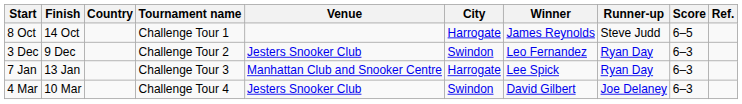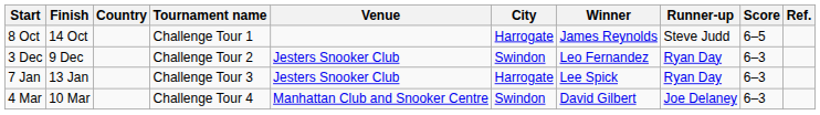 <table class="wikitable sortable" style="font-size: 85%">
 <tr>
 <th>Start</th>
 <th>Finish</th>
 <th>Country</th>
 <th>Tournament name</th>
 <th>Venue</th>
 <th>City</th>
 <th>Winner</th>
 <th>Runner-up</th>
 <th>Score</th>
 <th>Ref.</th>
 </tr>
 <tr>
 <td>8 Oct</td>
 <td>14 Oct</td>
 <td></td>
 <td>Challenge Tour 1</td>
 <td></td>
 <td><a href='#'>Harrogate</a></td>
 <td> <a href='#'>James Reynolds</a></td>
 <td> Steve Judd</td>
 <td>6–5</td>
 <td></td>
 </tr>
 <tr>
 <td>3 Dec</td>
 <td>9 Dec</td>
 <td></td>
 <td>Challenge Tour 2</td>
 <td><a href='#'>Jesters Snooker Club</a></td>
 <td><a href='#'>Swindon</a></td>
 <td> <a href='#'>Leo Fernandez</a></td>
 <td> <a href='#'>Ryan Day</a></td>
 <td>6–3</td>
 <td></td>
 </tr>
 <tr>
 <td>7 Jan</td>
 <td>13 Jan</td>
 <td></td>
 <td>Challenge Tour 3</td>
-<td><a href='#'>Manhattan Club and Snooker Centre</a></td>
+<td><a href='#'>Jesters Snooker Club</a></td>
 <td><a href='#'>Harrogate</a></td>
 <td> <a href='#'>Lee Spick</a></td>
 <td> <a href='#'>Ryan Day</a></td>
 <td>6–3</td>
 <td></td>
 </tr>
 <tr>
 <td>4 Mar</td>
 <td>10 Mar</td>
 <td></td>
 <td>Challenge Tour 4</td>
-<td><a href='#'>Jesters Snooker Club</a></td>
+<td><a href='#'>Manhattan Club and Snooker Centre</a></td>
 <td><a href='#'>Swindon</a></td>
 <td> <a href='#'>David Gilbert</a></td>
 <td> <a href='#'>Joe Delaney</a></td>
 <td>6–3</td>
 <td></td>
 </tr>
 </table>
